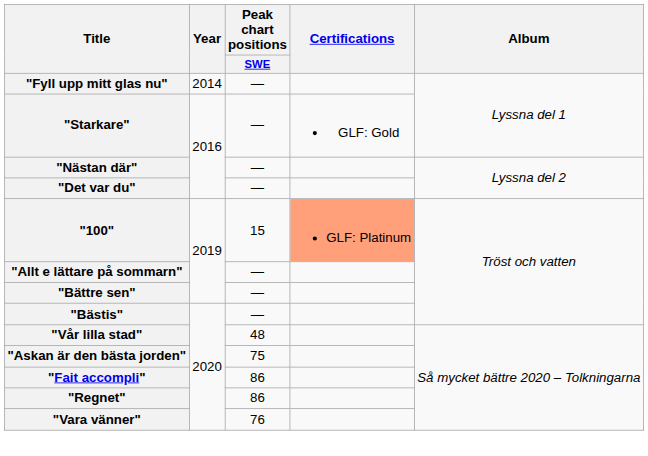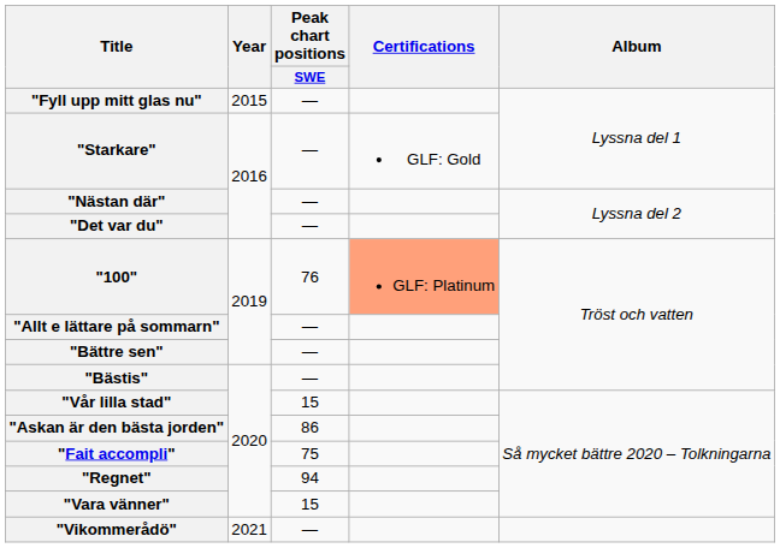 <table class="wikitable plainrowheaders" style="text-align:center;">
 <tr>
 <th scope="col" rowspan="2">Title</th>
 <th scope="col" rowspan="2">Year</th>
 <th scope="col" colspan="1">Peak chart positions</th>
 <th scope="col" rowspan="2"><a href='#'>Certifications</a></th>
 <th scope="col" rowspan="2">Album</th>
 </tr>
 <tr>
 <th scope="col" style="width:3em;font-size:85%;"><a href='#'>SWE</a><br></th>
 </tr>
 <tr>
 <th scope="row">"Fyll upp mitt glas nu"</th>
-<td>2014</td>
+<td>2015</td>
 <td>—</td>
 <td></td>
 <td rowspan="2"><em>Lyssna del 1</em></td>
 </tr>
 <tr>
 <th scope="row">"Starkare"</th>
 <td rowspan="3">2016</td>
 <td>—</td>
 <td><br><ul><li>GLF: Gold</li></ul></td>
 </tr>
 <tr>
 <th scope="row">"Nästan där"</th>
 <td>—</td>
 <td></td>
 <td rowspan="2"><em>Lyssna del 2</em></td>
 </tr>
 <tr>
 <th scope="row">"Det var du"</th>
 <td>—</td>
 <td></td>
 </tr>
 <tr>
 <th scope="row">"100"</th>
 <td rowspan="3">2019</td>
-<td>15</td>
+<td>76</td>
 <td style="background: lightsalmon;"><br><ul><li>GLF: Platinum</li></ul></td>
 <td rowspan="4"><em>Tröst och vatten</em></td>
 </tr>
 <tr>
 <th scope="row">"Allt e lättare på sommarn"<br></th>
 <td>—</td>
 <td></td>
 </tr>
 <tr>
 <th scope="row">"Bättre sen"</th>
 <td>—</td>
 <td></td>
 </tr>
 <tr>
 <th scope="row">"Bästis"</th>
 <td rowspan="6">2020</td>
 <td>—</td>
 <td></td>
 </tr>
 <tr>
 <th scope="row">"Vår lilla stad"</th>
-<td>48</td>
+<td>15</td>
 <td></td>
 <td rowspan="5"><em>Så mycket bättre 2020 – Tolkningarna</em></td>
 </tr>
 <tr>
 <th scope="row">"Askan är den bästa jorden"</th>
+<td>86</td>
+<td></td>
+</tr>
+<tr>
+<th scope="row">"<a href='#'>Fait accompli</a>"</th>
 <td>75</td>
 <td></td>
 </tr>
 <tr>
-<th scope="row">"<a href='#'>Fait accompli</a>"</th>
-<td>86</td>
-<td></td>
-</tr>
-<tr>
 <th scope="row">"Regnet"</th>
-<td>86</td>
+<td>94</td>
 <td></td>
 </tr>
 <tr>
 <th scope="row">"Vara vänner"</th>
-<td>76</td>
+<td>15</td>
+<td></td>
+</tr>
+<tr>
+<th scope="row">"Vikommerådö"</th>
+<td>2021</td>
+<td>—</td>
+<td></td>
 <td></td>
 </tr>
 </table>
